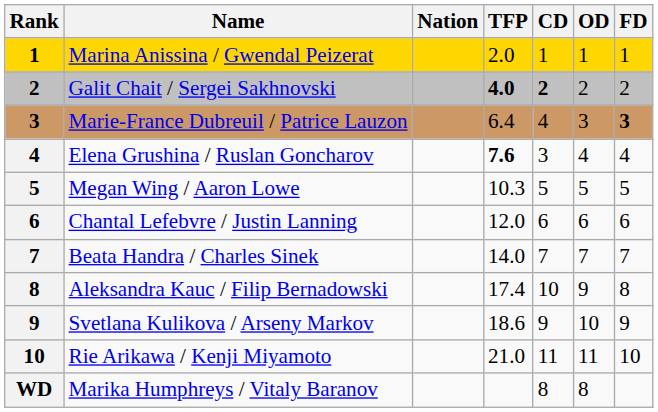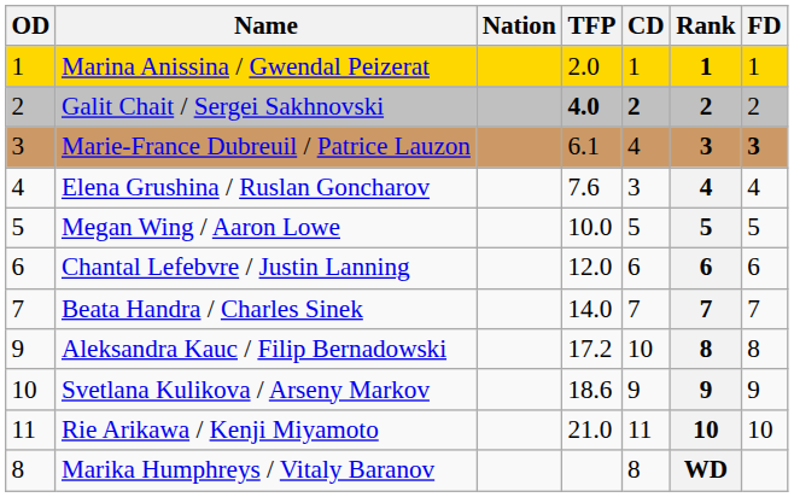 <table class="wikitable">
 <tr>
-<th>Rank</th>
+<th>OD</th>
 <th>Name</th>
 <th>Nation</th>
 <th>TFP</th>
 <th>CD</th>
-<th>OD</th>
+<th>Rank</th>
 <th>FD</th>
 </tr>
 <tr bgcolor="gold">
-<td align="center"><strong>1</strong></td>
+<td>1</td>
 <td><a href='#'>Marina Anissina</a> / <a href='#'>Gwendal Peizerat</a></td>
 <td></td>
 <td>2.0</td>
 <td>1</td>
-<td>1</td>
+<td align="center"><strong>1</strong></td>
 <td>1</td>
 </tr>
 <tr bgcolor="silver">
-<td align="center"><strong>2</strong></td>
+<td>2</td>
 <td><a href='#'>Galit Chait</a> / <a href='#'>Sergei Sakhnovski</a></td>
 <td></td>
 <td><strong>4.0</strong></td>
 <td><strong>2</strong></td>
-<td>2</td>
+<td align="center"><strong>2</strong></td>
 <td>2</td>
 </tr>
 <tr bgcolor="cc9966">
-<td align="center"><strong>3</strong></td>
+<td>3</td>
 <td><a href='#'>Marie-France Dubreuil</a> / <a href='#'>Patrice Lauzon</a></td>
 <td></td>
-<td>6.4</td>
+<td>6.1</td>
 <td>4</td>
-<td>3</td>
+<td align="center"><strong>3</strong></td>
 <td><strong>3</strong></td>
 </tr>
 <tr>
-<th>4</th>
+<td>4</td>
 <td><a href='#'>Elena Grushina</a> / <a href='#'>Ruslan Goncharov</a></td>
 <td></td>
-<td><strong>7.6</strong></td>
+<td>7.6</td>
 <td>3</td>
-<td>4</td>
+<th>4</th>
 <td>4</td>
 </tr>
 <tr>
-<th>5</th>
+<td>5</td>
 <td><a href='#'>Megan Wing</a> / <a href='#'>Aaron Lowe</a></td>
 <td></td>
-<td>10.3</td>
+<td>10.0</td>
 <td>5</td>
-<td>5</td>
+<th>5</th>
 <td>5</td>
 </tr>
 <tr>
-<th>6</th>
+<td>6</td>
 <td><a href='#'>Chantal Lefebvre</a> / <a href='#'>Justin Lanning</a></td>
 <td></td>
 <td>12.0</td>
 <td>6</td>
-<td>6</td>
+<th>6</th>
 <td>6</td>
 </tr>
 <tr>
-<th>7</th>
+<td>7</td>
 <td><a href='#'>Beata Handra</a> / <a href='#'>Charles Sinek</a></td>
 <td></td>
 <td>14.0</td>
 <td>7</td>
-<td>7</td>
+<th>7</th>
 <td>7</td>
 </tr>
 <tr>
-<th>8</th>
+<td>9</td>
 <td><a href='#'>Aleksandra Kauc</a> / <a href='#'>Filip Bernadowski</a></td>
 <td></td>
-<td>17.4</td>
+<td>17.2</td>
 <td>10</td>
-<td>9</td>
+<th>8</th>
 <td>8</td>
 </tr>
 <tr>
-<th>9</th>
+<td>10</td>
 <td><a href='#'>Svetlana Kulikova</a> / <a href='#'>Arseny Markov</a></td>
 <td></td>
 <td>18.6</td>
 <td>9</td>
-<td>10</td>
+<th>9</th>
 <td>9</td>
 </tr>
 <tr>
-<th>10</th>
+<td>11</td>
 <td><a href='#'>Rie Arikawa</a> / <a href='#'>Kenji Miyamoto</a></td>
 <td></td>
 <td>21.0</td>
 <td>11</td>
-<td>11</td>
+<th>10</th>
 <td>10</td>
 </tr>
 <tr>
-<th>WD</th>
+<td>8</td>
 <td><a href='#'>Marika Humphreys</a> / <a href='#'>Vitaly Baranov</a></td>
 <td></td>
 <td></td>
 <td>8</td>
-<td>8</td>
+<th>WD</th>
 <td></td>
 </tr>
 </table>
